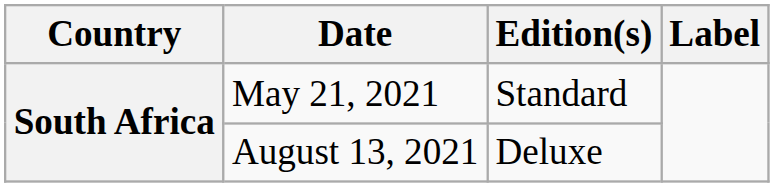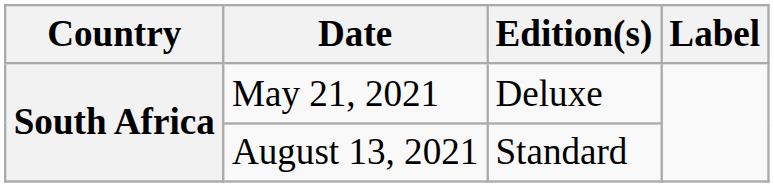 <table class="wikitable plainrowheaders">
 <tr>
 <th scope="col">Country</th>
 <th>Date</th>
 <th>Edition(s)</th>
 <th>Label</th>
 </tr>
 <tr>
 <th rowspan="2" scope="row">South Africa</th>
 <td>May 21, 2021</td>
-<td>Standard</td>
+<td>Deluxe</td>
 <td rowspan="2"></td>
 </tr>
 <tr>
 <td>August 13, 2021</td>
-<td>Deluxe</td>
+<td>Standard</td>
 </tr>
 </table>
